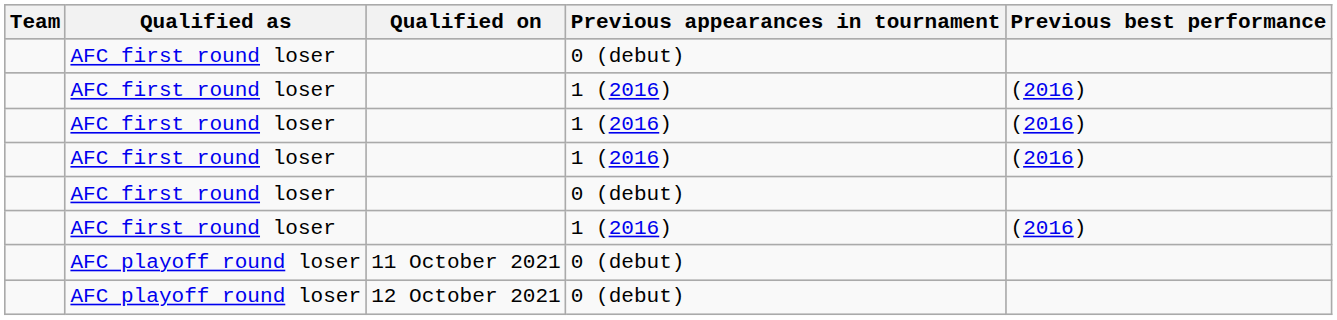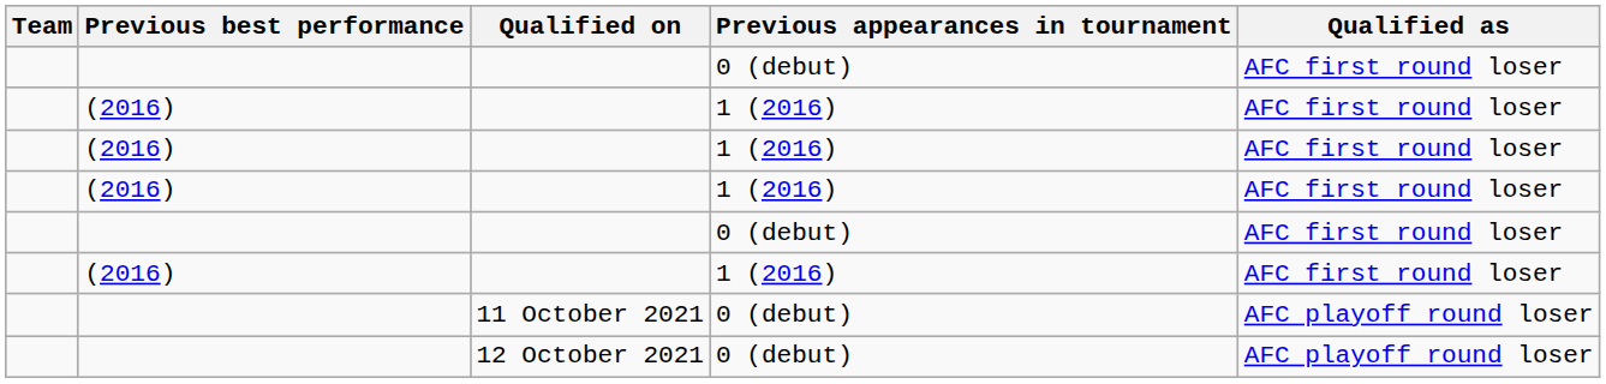 <table class="wikitable sortable">
 <tr>
 <th>Team</th>
-<th>Qualified as</th>
+<th>Previous best performance</th>
 <th>Qualified on</th>
 <th data-sort-type="number">Previous appearances in tournament</th>
-<th>Previous best performance</th>
+<th>Qualified as</th>
 </tr>
 <tr>
 <td></td>
-<td><a href='#'>AFC first round</a> loser</td>
+<td></td>
 <td></td>
 <td>0 (debut)</td>
-<td></td>
+<td><a href='#'>AFC first round</a> loser</td>
 </tr>
 <tr>
 <td></td>
-<td><a href='#'>AFC first round</a> loser</td>
+<td> (<a href='#'>2016</a>)</td>
 <td></td>
 <td>1 (<a href='#'>2016</a>)</td>
-<td> (<a href='#'>2016</a>)</td>
+<td><a href='#'>AFC first round</a> loser</td>
 </tr>
 <tr>
 <td></td>
-<td><a href='#'>AFC first round</a> loser</td>
+<td> (<a href='#'>2016</a>)</td>
 <td></td>
 <td>1 (<a href='#'>2016</a>)</td>
-<td> (<a href='#'>2016</a>)</td>
+<td><a href='#'>AFC first round</a> loser</td>
 </tr>
 <tr>
 <td></td>
-<td><a href='#'>AFC first round</a> loser</td>
+<td> (<a href='#'>2016</a>)</td>
 <td></td>
 <td>1 (<a href='#'>2016</a>)</td>
-<td> (<a href='#'>2016</a>)</td>
+<td><a href='#'>AFC first round</a> loser</td>
 </tr>
 <tr>
 <td></td>
-<td><a href='#'>AFC first round</a> loser</td>
+<td></td>
 <td></td>
 <td>0 (debut)</td>
-<td></td>
+<td><a href='#'>AFC first round</a> loser</td>
 </tr>
 <tr>
 <td></td>
-<td><a href='#'>AFC first round</a> loser</td>
+<td> (<a href='#'>2016</a>)</td>
 <td></td>
 <td>1 (<a href='#'>2016</a>)</td>
-<td> (<a href='#'>2016</a>)</td>
+<td><a href='#'>AFC first round</a> loser</td>
 </tr>
 <tr>
 <td></td>
-<td><a href='#'>AFC playoff round</a> loser</td>
+<td></td>
 <td>11 October 2021</td>
 <td>0 (debut)</td>
-<td></td>
+<td><a href='#'>AFC playoff round</a> loser</td>
 </tr>
 <tr>
 <td></td>
-<td><a href='#'>AFC playoff round</a> loser</td>
+<td></td>
 <td>12 October 2021</td>
 <td>0 (debut)</td>
-<td></td>
+<td><a href='#'>AFC playoff round</a> loser</td>
 </tr>
 </table>
